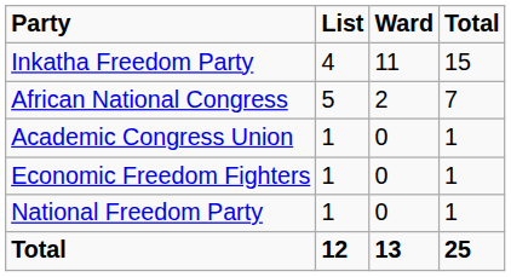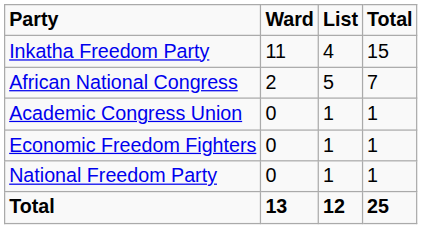 <table class="wikitable">
 <tr>
 <td><strong>Party</strong></td>
+<td><strong>Ward</strong></td>
 <td><strong>List</strong></td>
-<td><strong>Ward</strong></td>
 <td><strong>Total</strong></td>
 </tr>
 <tr>
 <td><a href='#'>Inkatha Freedom Party</a></td>
+<td>11</td>
 <td>4</td>
-<td>11</td>
 <td>15</td>
 </tr>
 <tr>
 <td><a href='#'>African National Congress</a></td>
+<td>2</td>
 <td>5</td>
-<td>2</td>
 <td>7</td>
 </tr>
 <tr>
 <td><a href='#'>Academic Congress Union</a></td>
+<td>0</td>
 <td>1</td>
-<td>0</td>
 <td>1</td>
 </tr>
 <tr>
 <td><a href='#'>Economic Freedom Fighters</a></td>
+<td>0</td>
 <td>1</td>
-<td>0</td>
 <td>1</td>
 </tr>
 <tr>
 <td><a href='#'>National Freedom Party</a></td>
+<td>0</td>
 <td>1</td>
-<td>0</td>
 <td>1</td>
 </tr>
 <tr>
 <td><strong>Total</strong></td>
+<td><strong>13</strong></td>
 <td><strong>12</strong></td>
-<td><strong>13</strong></td>
 <td><strong>25</strong></td>
 </tr>
 </table>
